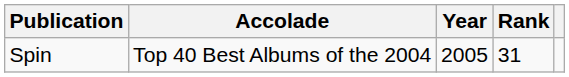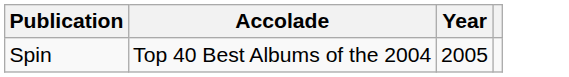 <table class="wikitable sortable">
 <tr>
 <th>Publication</th>
 <th>Accolade</th>
 <th>Year</th>
-<th>Rank</th>
 <th class="unsortable"></th>
 </tr>
 <tr>
 <td>Spin</td>
 <td>Top 40 Best Albums of the 2004</td>
 <td>2005</td>
-<td>31</td>
 <td></td>
 </tr>
 </table>
